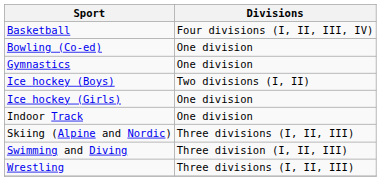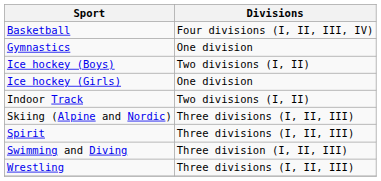 <table class="wikitable">
 <tr>
 <th>Sport</th>
 <th>Divisions</th>
 </tr>
 <tr>
 <td><a href='#'>Basketball</a></td>
 <td>Four divisions (I, II, III, IV)</td>
-</tr>
-<tr>
-<td><a href='#'>Bowling (Co-ed)</a></td>
-<td>One division</td>
 </tr>
 <tr>
 <td><a href='#'>Gymnastics</a></td>
 <td>One division</td>
 </tr>
 <tr>
 <td><a href='#'>Ice hockey (Boys)</a></td>
 <td>Two divisions (I, II)</td>
 </tr>
 <tr>
 <td><a href='#'>Ice hockey (Girls)</a></td>
 <td>One division</td>
 </tr>
 <tr>
 <td>Indoor <a href='#'>Track</a></td>
-<td>One division</td>
+<td>Two divisions (I, II)</td>
 </tr>
 <tr>
 <td>Skiing (<a href='#'>Alpine</a> and <a href='#'>Nordic</a>)</td>
+<td>Three divisions (I, II, III)</td>
+</tr>
+<tr>
+<td><a href='#'>Spirit</a></td>
 <td>Three divisions (I, II, III)</td>
 </tr>
 <tr>
 <td><a href='#'>Swimming</a> and <a href='#'>Diving</a></td>
 <td>Three division (I, II, III)</td>
 </tr>
 <tr>
 <td><a href='#'>Wrestling</a></td>
 <td>Three divisions (I, II, III)</td>
 </tr>
 <tr>
 </tr>
 </table>
